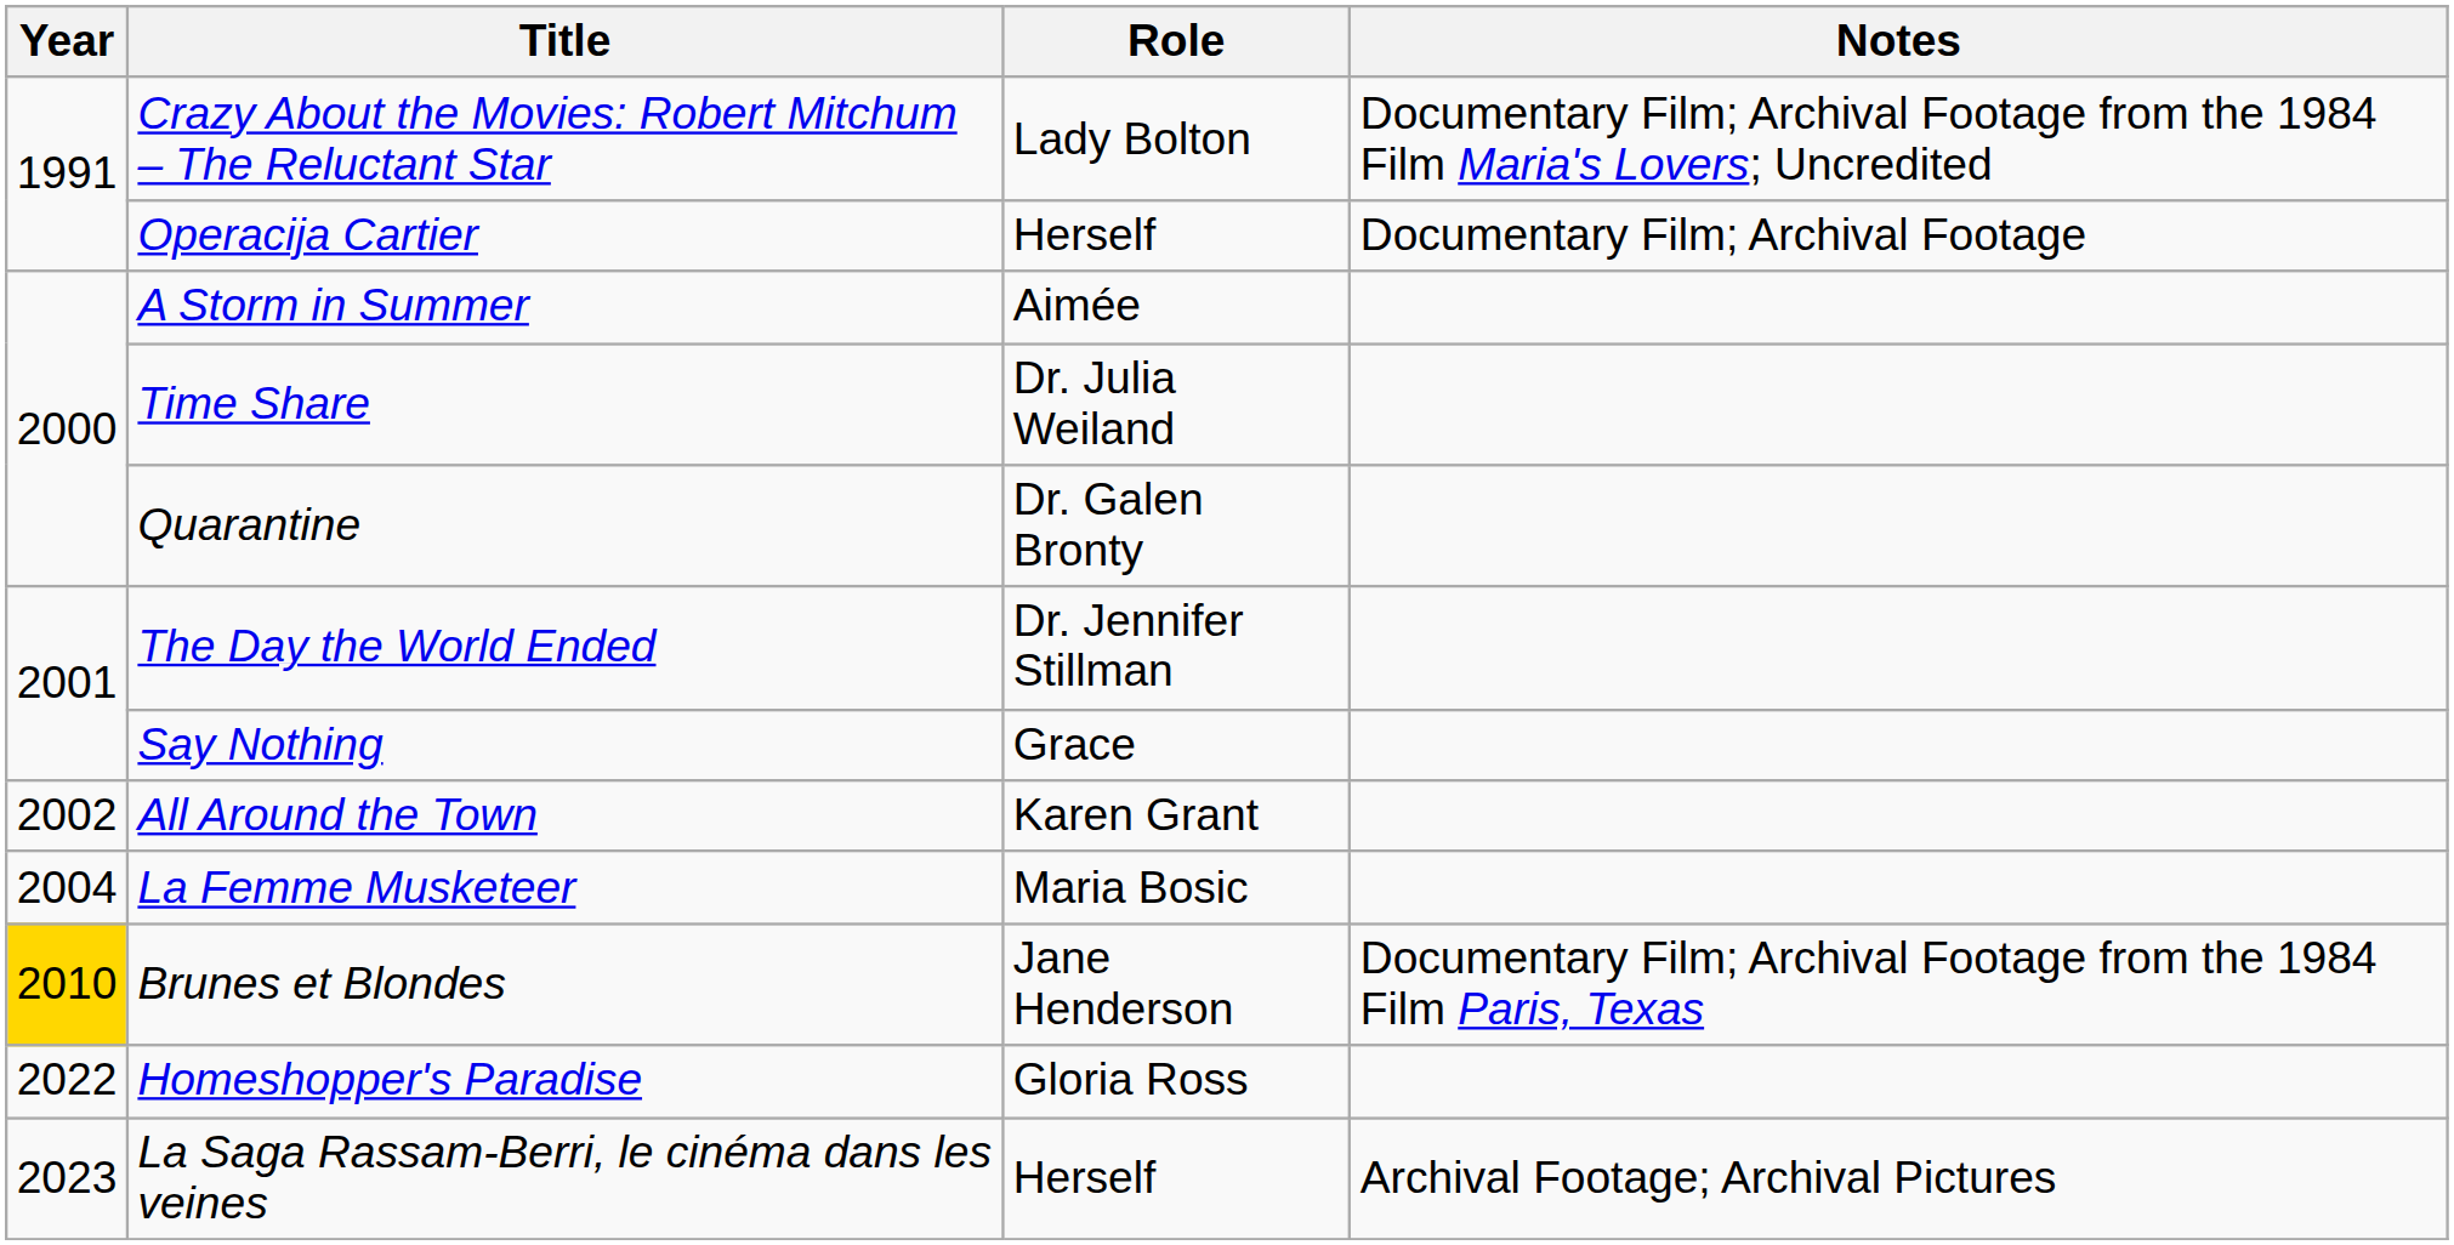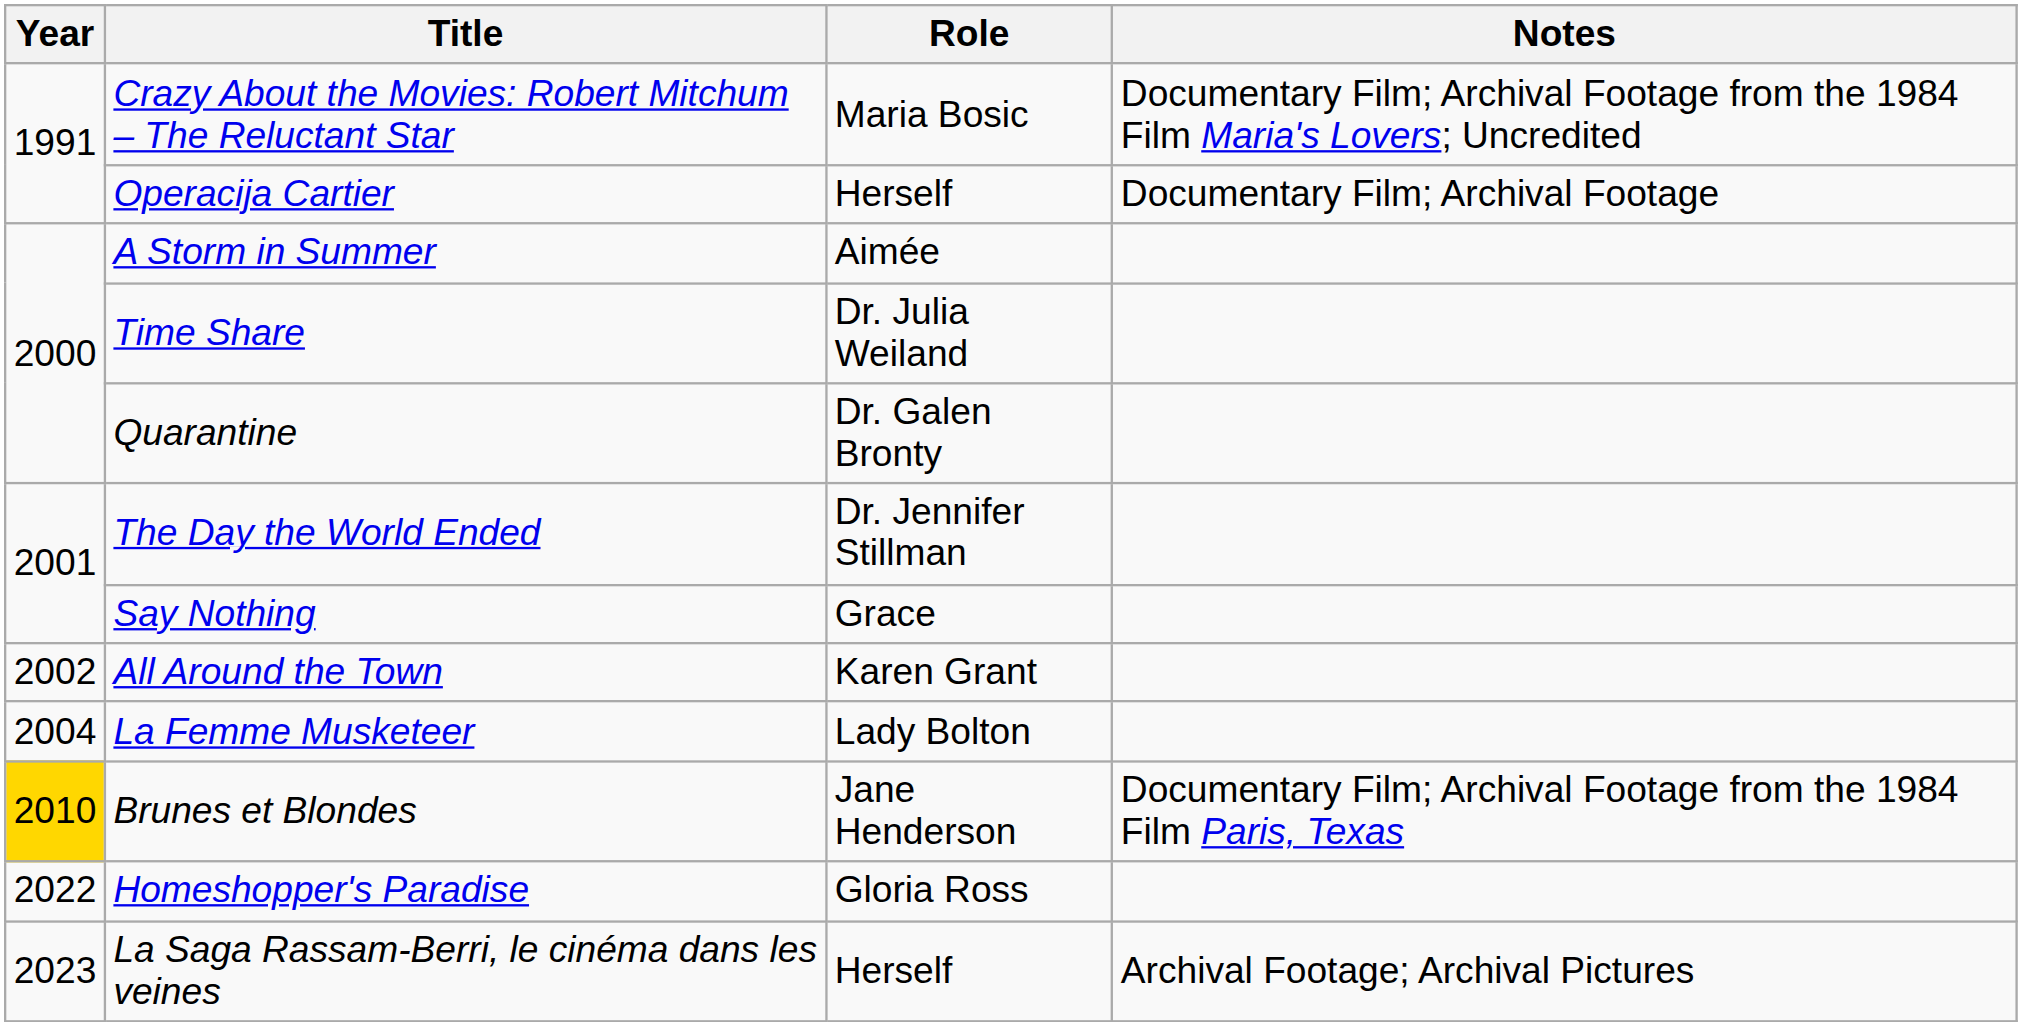 <table class="wikitable sortable">
 <tr>
 <th scope="col">Year</th>
 <th scope="col">Title</th>
 <th scope="col">Role</th>
 <th class="unsortable" scope="col">Notes</th>
 </tr>
 <tr>
 <td rowspan="2">1991</td>
 <td><em><a href='#'>Crazy About the Movies: Robert Mitchum – The Reluctant Star</a></em></td>
-<td>Lady Bolton</td>
+<td>Maria Bosic</td>
 <td>Documentary Film; Archival Footage from the 1984 Film <em><a href='#'>Maria's Lovers</a></em>; Uncredited</td>
 </tr>
 <tr>
 <td><em><a href='#'>Operacija Cartier</a></em></td>
 <td>Herself</td>
 <td>Documentary Film; Archival Footage</td>
 </tr>
 <tr>
 <td rowspan="3">2000</td>
 <td><em><a href='#'>A Storm in Summer</a></em></td>
 <td>Aimée</td>
 <td></td>
 </tr>
 <tr>
 <td><em><a href='#'>Time Share</a></em></td>
 <td>Dr. Julia Weiland</td>
 <td></td>
 </tr>
 <tr>
 <td><em>Quarantine</em></td>
 <td>Dr. Galen Bronty</td>
 <td></td>
 </tr>
 <tr>
 <td rowspan="2">2001</td>
 <td><em><a href='#'>The Day the World Ended</a></em></td>
 <td>Dr. Jennifer Stillman</td>
 <td></td>
 </tr>
 <tr>
 <td><em><a href='#'>Say Nothing</a></em></td>
 <td>Grace</td>
 <td></td>
 </tr>
 <tr>
 <td>2002</td>
 <td><em><a href='#'>All Around the Town</a></em></td>
 <td>Karen Grant</td>
 <td></td>
 </tr>
 <tr>
 <td>2004</td>
 <td><em><a href='#'>La Femme Musketeer</a></em></td>
-<td>Maria Bosic</td>
+<td>Lady Bolton</td>
 <td></td>
 </tr>
 <tr>
 <td style="background: gold;">2010</td>
 <td><em>Brunes et Blondes</em></td>
 <td>Jane Henderson</td>
 <td>Documentary Film; Archival Footage from the 1984 Film <em><a href='#'>Paris, Texas</a></em></td>
 </tr>
 <tr>
 <td>2022</td>
 <td><em><a href='#'>Homeshopper's Paradise</a></em></td>
 <td>Gloria Ross</td>
 <td></td>
 </tr>
 <tr>
 <td>2023</td>
 <td><em>La Saga Rassam-Berri, le cinéma dans les veines</em></td>
 <td>Herself</td>
 <td>Archival Footage; Archival Pictures</td>
 </tr>
 </table>
